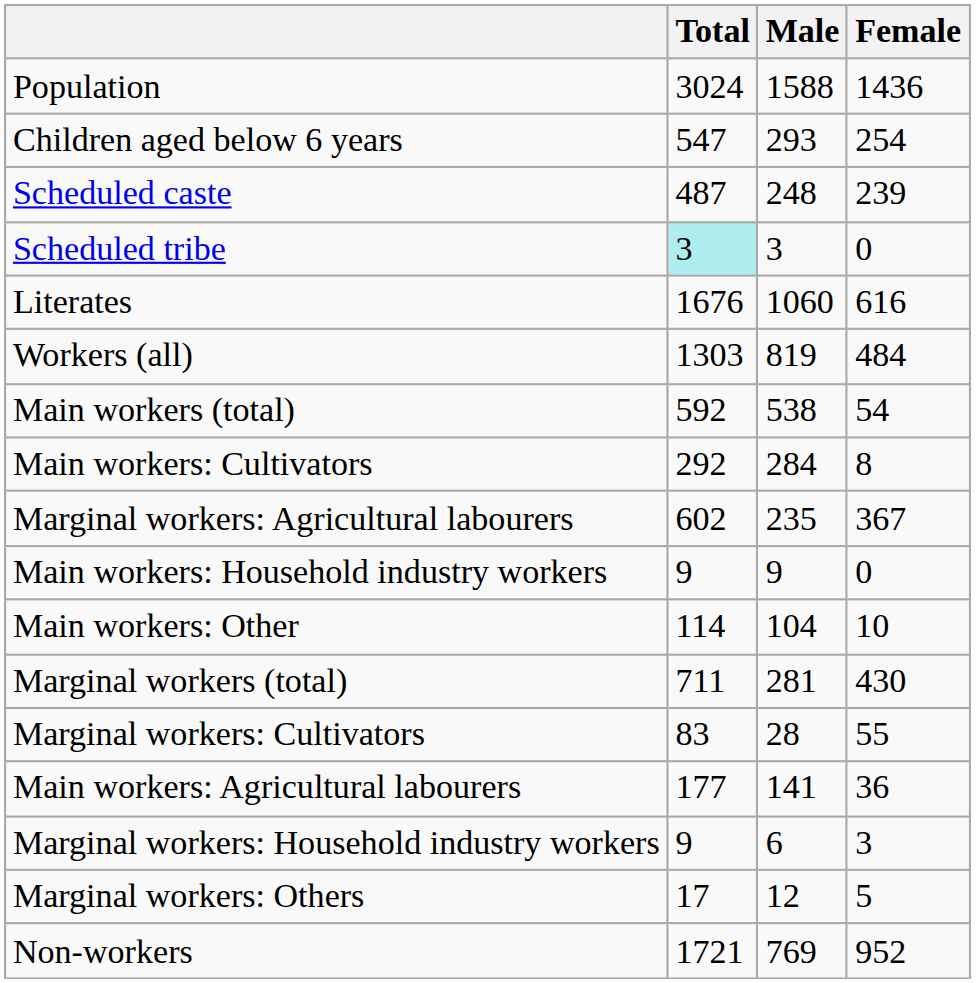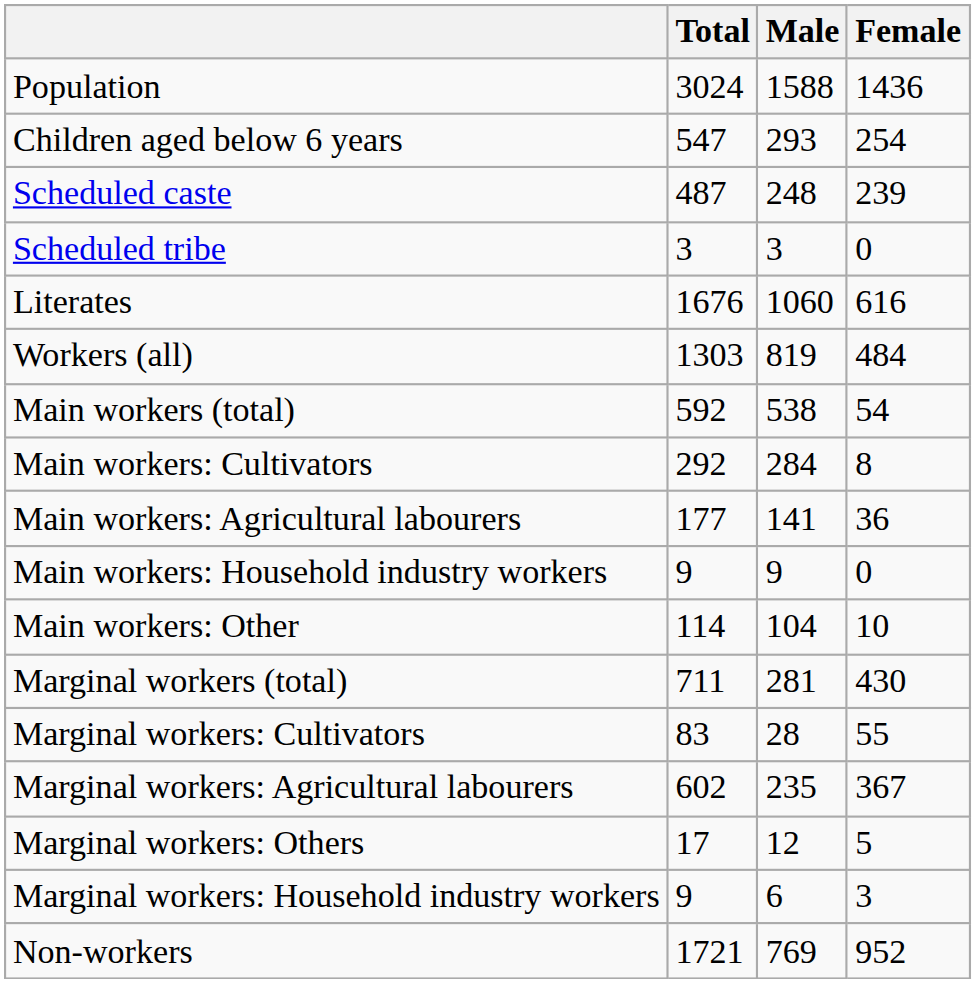 <table class="wikitable sortable">
 <tr>
 <th></th>
 <th>Total</th>
 <th>Male</th>
 <th>Female</th>
 </tr>
 <tr>
 <td>Population</td>
 <td>3024</td>
 <td>1588</td>
 <td>1436</td>
 </tr>
 <tr>
 <td>Children aged below 6 years</td>
 <td>547</td>
 <td>293</td>
 <td>254</td>
 </tr>
 <tr>
 <td><a href='#'>Scheduled caste</a></td>
 <td>487</td>
 <td>248</td>
 <td>239</td>
 </tr>
 <tr>
 <td><a href='#'>Scheduled tribe</a></td>
-<td style="background: paleturquoise;">3</td>
+<td>3</td>
 <td>3</td>
 <td>0</td>
 </tr>
 <tr>
 <td>Literates</td>
 <td>1676</td>
 <td>1060</td>
 <td>616</td>
 </tr>
 <tr>
 <td>Workers (all)</td>
 <td>1303</td>
 <td>819</td>
 <td>484</td>
 </tr>
 <tr>
 <td>Main workers (total)</td>
 <td>592</td>
 <td>538</td>
 <td>54</td>
 </tr>
 <tr>
 <td>Main workers: Cultivators</td>
 <td>292</td>
 <td>284</td>
 <td>8</td>
 </tr>
 <tr>
-<td>Marginal workers: Agricultural labourers</td>
-<td>602</td>
-<td>235</td>
-<td>367</td>
+<td>Main workers: Agricultural labourers</td>
+<td>177</td>
+<td>141</td>
+<td>36</td>
 </tr>
 <tr>
 <td>Main workers: Household industry workers</td>
 <td>9</td>
 <td>9</td>
 <td>0</td>
 </tr>
 <tr>
 <td>Main workers: Other</td>
 <td>114</td>
 <td>104</td>
 <td>10</td>
 </tr>
 <tr>
 <td>Marginal workers (total)</td>
 <td>711</td>
 <td>281</td>
 <td>430</td>
 </tr>
 <tr>
 <td>Marginal workers: Cultivators</td>
 <td>83</td>
 <td>28</td>
 <td>55</td>
 </tr>
 <tr>
-<td>Main workers: Agricultural labourers</td>
-<td>177</td>
-<td>141</td>
-<td>36</td>
+<td>Marginal workers: Agricultural labourers</td>
+<td>602</td>
+<td>235</td>
+<td>367</td>
+</tr>
+<tr>
+<td>Marginal workers: Others</td>
+<td>17</td>
+<td>12</td>
+<td>5</td>
 </tr>
 <tr>
 <td>Marginal workers: Household industry workers</td>
 <td>9</td>
 <td>6</td>
 <td>3</td>
 </tr>
 <tr>
-<td>Marginal workers: Others</td>
-<td>17</td>
-<td>12</td>
-<td>5</td>
-</tr>
-<tr>
 <td>Non-workers</td>
 <td>1721</td>
 <td>769</td>
 <td>952</td>
 </tr>
 </table>
